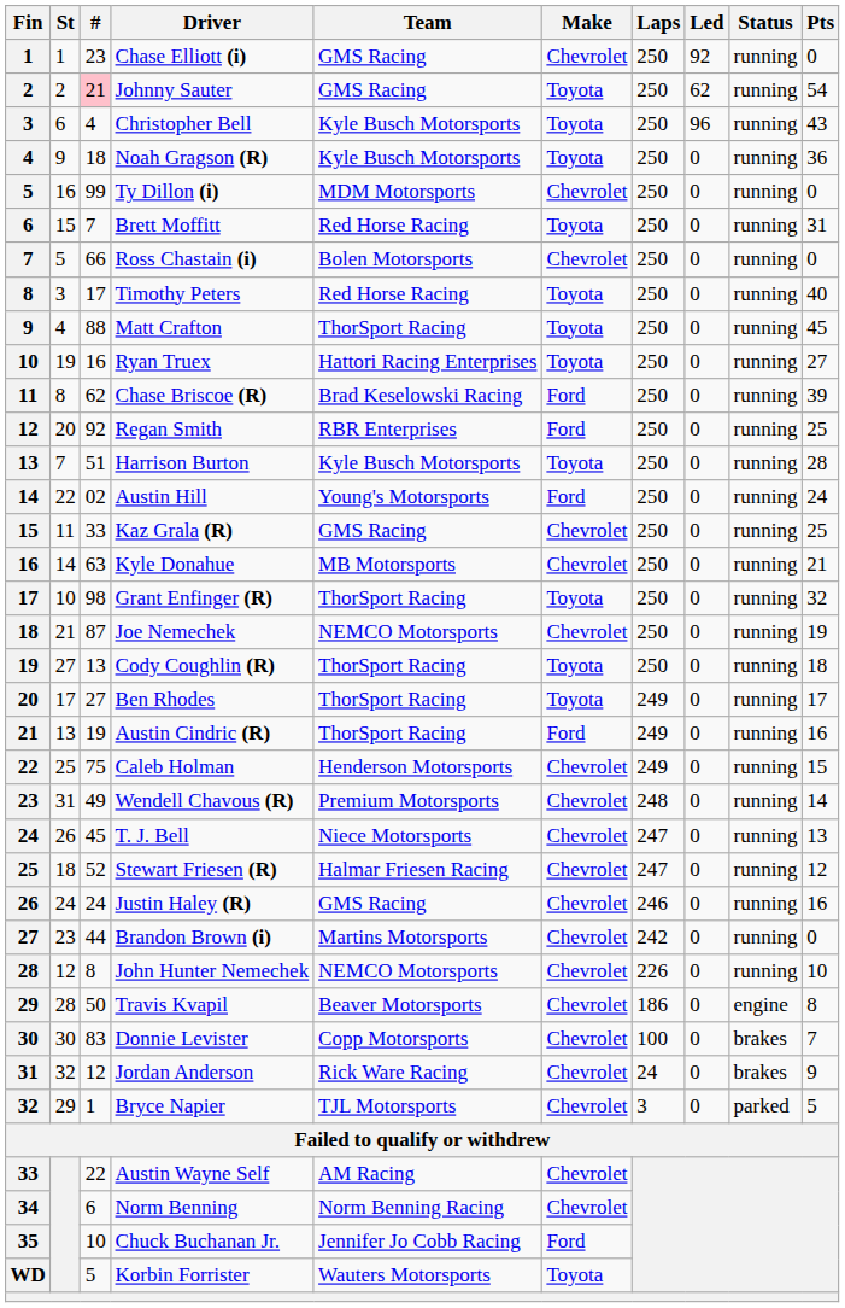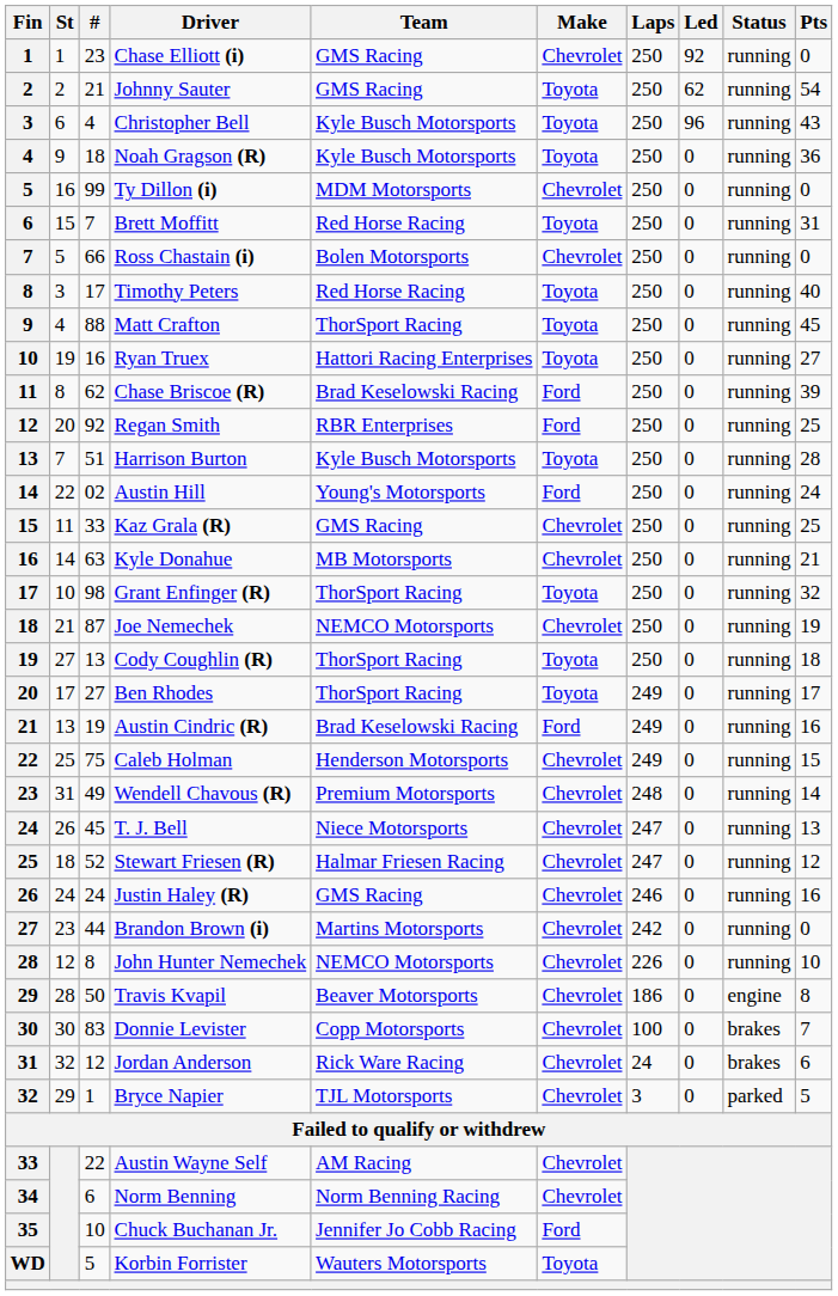 <table class="wikitable" style="font-size:95%">
 <tr>
 <th>Fin</th>
 <th>St</th>
 <th>#</th>
 <th>Driver</th>
 <th>Team</th>
 <th>Make</th>
 <th>Laps</th>
 <th>Led</th>
 <th>Status</th>
 <th>Pts</th>
 </tr>
 <tr>
 <th>1</th>
 <td>1</td>
 <td>23</td>
 <td><a href='#'>Chase Elliott</a> <strong>(i)</strong></td>
 <td><a href='#'>GMS Racing</a></td>
 <td><a href='#'>Chevrolet</a></td>
 <td>250</td>
 <td>92</td>
 <td>running</td>
 <td>0</td>
 </tr>
 <tr>
 <th>2</th>
 <td>2</td>
-<td style="background: pink;">21</td>
+<td>21</td>
 <td><a href='#'>Johnny Sauter</a></td>
 <td><a href='#'>GMS Racing</a></td>
 <td><a href='#'>Toyota</a></td>
 <td>250</td>
 <td>62</td>
 <td>running</td>
 <td>54</td>
 </tr>
 <tr>
 <th>3</th>
 <td>6</td>
 <td>4</td>
 <td><a href='#'>Christopher Bell</a></td>
 <td><a href='#'>Kyle Busch Motorsports</a></td>
 <td><a href='#'>Toyota</a></td>
 <td>250</td>
 <td>96</td>
 <td>running</td>
 <td>43</td>
 </tr>
 <tr>
 <th>4</th>
 <td>9</td>
 <td>18</td>
 <td><a href='#'>Noah Gragson</a> <strong>(R)</strong></td>
 <td><a href='#'>Kyle Busch Motorsports</a></td>
 <td><a href='#'>Toyota</a></td>
 <td>250</td>
 <td>0</td>
 <td>running</td>
 <td>36</td>
 </tr>
 <tr>
 <th>5</th>
 <td>16</td>
 <td>99</td>
 <td><a href='#'>Ty Dillon</a> <strong>(i)</strong></td>
 <td><a href='#'>MDM Motorsports</a></td>
 <td><a href='#'>Chevrolet</a></td>
 <td>250</td>
 <td>0</td>
 <td>running</td>
 <td>0</td>
 </tr>
 <tr>
 <th>6</th>
 <td>15</td>
 <td>7</td>
 <td><a href='#'>Brett Moffitt</a></td>
 <td><a href='#'>Red Horse Racing</a></td>
 <td><a href='#'>Toyota</a></td>
 <td>250</td>
 <td>0</td>
 <td>running</td>
 <td>31</td>
 </tr>
 <tr>
 <th>7</th>
 <td>5</td>
 <td>66</td>
 <td><a href='#'>Ross Chastain</a> <strong>(i)</strong></td>
 <td><a href='#'>Bolen Motorsports</a></td>
 <td><a href='#'>Chevrolet</a></td>
 <td>250</td>
 <td>0</td>
 <td>running</td>
 <td>0</td>
 </tr>
 <tr>
 <th>8</th>
 <td>3</td>
 <td>17</td>
 <td><a href='#'>Timothy Peters</a></td>
 <td><a href='#'>Red Horse Racing</a></td>
 <td><a href='#'>Toyota</a></td>
 <td>250</td>
 <td>0</td>
 <td>running</td>
 <td>40</td>
 </tr>
 <tr>
 <th>9</th>
 <td>4</td>
 <td>88</td>
 <td><a href='#'>Matt Crafton</a></td>
 <td><a href='#'>ThorSport Racing</a></td>
 <td><a href='#'>Toyota</a></td>
 <td>250</td>
 <td>0</td>
 <td>running</td>
 <td>45</td>
 </tr>
 <tr>
 <th>10</th>
 <td>19</td>
 <td>16</td>
 <td><a href='#'>Ryan Truex</a></td>
 <td><a href='#'>Hattori Racing Enterprises</a></td>
 <td><a href='#'>Toyota</a></td>
 <td>250</td>
 <td>0</td>
 <td>running</td>
 <td>27</td>
 </tr>
 <tr>
 <th>11</th>
 <td>8</td>
 <td>62</td>
 <td><a href='#'>Chase Briscoe</a> <strong>(R)</strong></td>
 <td><a href='#'>Brad Keselowski Racing</a></td>
 <td><a href='#'>Ford</a></td>
 <td>250</td>
 <td>0</td>
 <td>running</td>
 <td>39</td>
 </tr>
 <tr>
 <th>12</th>
 <td>20</td>
 <td>92</td>
 <td><a href='#'>Regan Smith</a></td>
 <td><a href='#'>RBR Enterprises</a></td>
 <td><a href='#'>Ford</a></td>
 <td>250</td>
 <td>0</td>
 <td>running</td>
 <td>25</td>
 </tr>
 <tr>
 <th>13</th>
 <td>7</td>
 <td>51</td>
 <td><a href='#'>Harrison Burton</a></td>
 <td><a href='#'>Kyle Busch Motorsports</a></td>
 <td><a href='#'>Toyota</a></td>
 <td>250</td>
 <td>0</td>
 <td>running</td>
 <td>28</td>
 </tr>
 <tr>
 <th>14</th>
 <td>22</td>
 <td>02</td>
 <td><a href='#'>Austin Hill</a></td>
 <td><a href='#'>Young's Motorsports</a></td>
 <td><a href='#'>Ford</a></td>
 <td>250</td>
 <td>0</td>
 <td>running</td>
 <td>24</td>
 </tr>
 <tr>
 <th>15</th>
 <td>11</td>
 <td>33</td>
 <td><a href='#'>Kaz Grala</a> <strong>(R)</strong></td>
 <td><a href='#'>GMS Racing</a></td>
 <td><a href='#'>Chevrolet</a></td>
 <td>250</td>
 <td>0</td>
 <td>running</td>
 <td>25</td>
 </tr>
 <tr>
 <th>16</th>
 <td>14</td>
 <td>63</td>
 <td><a href='#'>Kyle Donahue</a></td>
 <td><a href='#'>MB Motorsports</a></td>
 <td><a href='#'>Chevrolet</a></td>
 <td>250</td>
 <td>0</td>
 <td>running</td>
 <td>21</td>
 </tr>
 <tr>
 <th>17</th>
 <td>10</td>
 <td>98</td>
 <td><a href='#'>Grant Enfinger</a> <strong>(R)</strong></td>
 <td><a href='#'>ThorSport Racing</a></td>
 <td><a href='#'>Toyota</a></td>
 <td>250</td>
 <td>0</td>
 <td>running</td>
 <td>32</td>
 </tr>
 <tr>
 <th>18</th>
 <td>21</td>
 <td>87</td>
 <td><a href='#'>Joe Nemechek</a></td>
 <td><a href='#'>NEMCO Motorsports</a></td>
 <td><a href='#'>Chevrolet</a></td>
 <td>250</td>
 <td>0</td>
 <td>running</td>
 <td>19</td>
 </tr>
 <tr>
 <th>19</th>
 <td>27</td>
 <td>13</td>
 <td><a href='#'>Cody Coughlin</a> <strong>(R)</strong></td>
 <td><a href='#'>ThorSport Racing</a></td>
 <td><a href='#'>Toyota</a></td>
 <td>250</td>
 <td>0</td>
 <td>running</td>
 <td>18</td>
 </tr>
 <tr>
 <th>20</th>
 <td>17</td>
 <td>27</td>
 <td><a href='#'>Ben Rhodes</a></td>
 <td><a href='#'>ThorSport Racing</a></td>
 <td><a href='#'>Toyota</a></td>
 <td>249</td>
 <td>0</td>
 <td>running</td>
 <td>17</td>
 </tr>
 <tr>
 <th>21</th>
 <td>13</td>
 <td>19</td>
 <td><a href='#'>Austin Cindric</a> <strong>(R)</strong></td>
-<td><a href='#'>ThorSport Racing</a></td>
+<td><a href='#'>Brad Keselowski Racing</a></td>
 <td><a href='#'>Ford</a></td>
 <td>249</td>
 <td>0</td>
 <td>running</td>
 <td>16</td>
 </tr>
 <tr>
 <th>22</th>
 <td>25</td>
 <td>75</td>
 <td><a href='#'>Caleb Holman</a></td>
 <td><a href='#'>Henderson Motorsports</a></td>
 <td><a href='#'>Chevrolet</a></td>
 <td>249</td>
 <td>0</td>
 <td>running</td>
 <td>15</td>
 </tr>
 <tr>
 <th>23</th>
 <td>31</td>
 <td>49</td>
 <td><a href='#'>Wendell Chavous</a> <strong>(R)</strong></td>
 <td><a href='#'>Premium Motorsports</a></td>
 <td><a href='#'>Chevrolet</a></td>
 <td>248</td>
 <td>0</td>
 <td>running</td>
 <td>14</td>
 </tr>
 <tr>
 <th>24</th>
 <td>26</td>
 <td>45</td>
 <td><a href='#'>T. J. Bell</a></td>
 <td><a href='#'>Niece Motorsports</a></td>
 <td><a href='#'>Chevrolet</a></td>
 <td>247</td>
 <td>0</td>
 <td>running</td>
 <td>13</td>
 </tr>
 <tr>
 <th>25</th>
 <td>18</td>
 <td>52</td>
 <td><a href='#'>Stewart Friesen</a> <strong>(R)</strong></td>
 <td><a href='#'>Halmar Friesen Racing</a></td>
 <td><a href='#'>Chevrolet</a></td>
 <td>247</td>
 <td>0</td>
 <td>running</td>
 <td>12</td>
 </tr>
 <tr>
 <th>26</th>
 <td>24</td>
 <td>24</td>
 <td><a href='#'>Justin Haley</a> <strong>(R)</strong></td>
 <td><a href='#'>GMS Racing</a></td>
 <td><a href='#'>Chevrolet</a></td>
 <td>246</td>
 <td>0</td>
 <td>running</td>
 <td>16</td>
 </tr>
 <tr>
 <th>27</th>
 <td>23</td>
 <td>44</td>
 <td><a href='#'>Brandon Brown</a> <strong>(i)</strong></td>
 <td><a href='#'>Martins Motorsports</a></td>
 <td><a href='#'>Chevrolet</a></td>
 <td>242</td>
 <td>0</td>
 <td>running</td>
 <td>0</td>
 </tr>
 <tr>
 <th>28</th>
 <td>12</td>
 <td>8</td>
 <td><a href='#'>John Hunter Nemechek</a></td>
 <td><a href='#'>NEMCO Motorsports</a></td>
 <td><a href='#'>Chevrolet</a></td>
 <td>226</td>
 <td>0</td>
 <td>running</td>
 <td>10</td>
 </tr>
 <tr>
 <th>29</th>
 <td>28</td>
 <td>50</td>
 <td><a href='#'>Travis Kvapil</a></td>
 <td><a href='#'>Beaver Motorsports</a></td>
 <td><a href='#'>Chevrolet</a></td>
 <td>186</td>
 <td>0</td>
 <td>engine</td>
 <td>8</td>
 </tr>
 <tr>
 <th>30</th>
 <td>30</td>
 <td>83</td>
 <td><a href='#'>Donnie Levister</a></td>
 <td><a href='#'>Copp Motorsports</a></td>
 <td><a href='#'>Chevrolet</a></td>
 <td>100</td>
 <td>0</td>
 <td>brakes</td>
 <td>7</td>
 </tr>
 <tr>
 <th>31</th>
 <td>32</td>
 <td>12</td>
 <td><a href='#'>Jordan Anderson</a></td>
 <td><a href='#'>Rick Ware Racing</a></td>
 <td><a href='#'>Chevrolet</a></td>
 <td>24</td>
 <td>0</td>
 <td>brakes</td>
-<td>9</td>
+<td>6</td>
 </tr>
 <tr>
 <th>32</th>
 <td>29</td>
 <td>1</td>
 <td><a href='#'>Bryce Napier</a></td>
 <td><a href='#'>TJL Motorsports</a></td>
 <td><a href='#'>Chevrolet</a></td>
 <td>3</td>
 <td>0</td>
 <td>parked</td>
 <td>5</td>
 </tr>
 <tr>
 <th colspan="10">Failed to qualify or withdrew</th>
 </tr>
 <tr>
 <th>33</th>
 <th rowspan="4"></th>
 <td>22</td>
 <td><a href='#'>Austin Wayne Self</a></td>
 <td><a href='#'>AM Racing</a></td>
 <td><a href='#'>Chevrolet</a></td>
 <th colspan="4" rowspan="4"></th>
 </tr>
 <tr>
 <th>34</th>
 <td>6</td>
 <td><a href='#'>Norm Benning</a></td>
 <td><a href='#'>Norm Benning Racing</a></td>
 <td><a href='#'>Chevrolet</a></td>
 </tr>
 <tr>
 <th>35</th>
 <td>10</td>
 <td><a href='#'>Chuck Buchanan Jr.</a></td>
 <td><a href='#'>Jennifer Jo Cobb Racing</a></td>
 <td><a href='#'>Ford</a></td>
 </tr>
 <tr>
 <th>WD</th>
 <td>5</td>
 <td><a href='#'>Korbin Forrister</a></td>
 <td><a href='#'>Wauters Motorsports</a></td>
 <td><a href='#'>Toyota</a></td>
 </tr>
 <tr>
 <th colspan="10"></th>
 </tr>
 </table>
